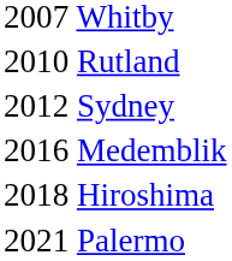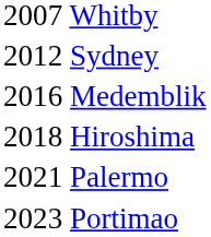 <table>
 <tr>
 <td>2007 <a href='#'>Whitby</a></td>
-<td> <br></td>
-<td></td>
-<td></td>
-</tr>
-<tr>
-<td>2010 <a href='#'>Rutland</a></td>
 <td> <br></td>
 <td></td>
 <td></td>
 </tr>
 <tr>
 <td>2012 <a href='#'>Sydney</a></td>
 <td> <br></td>
 <td></td>
 <td></td>
 </tr>
 <tr>
 <td>2016 <a href='#'>Medemblik</a></td>
 <td> <br></td>
 <td></td>
 <td></td>
 </tr>
 <tr>
 <td>2018 <a href='#'>Hiroshima</a></td>
 <td> <br></td>
 <td></td>
 <td></td>
 </tr>
 <tr>
 <td>2021 <a href='#'>Palermo</a></td>
 <td> <br></td>
 <td></td>
 <td></td>
 </tr>
+<tr>
+<td nowrap>2023 <a href='#'>Portimao</a></td>
+<td> <br></td>
+<td></td>
+<td></td>
+</tr>
 </table>
